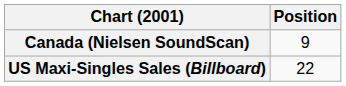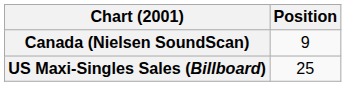 <table class="wikitable plainrowheaders" style="text-align:center">
 <tr>
 <th>Chart (2001)</th>
 <th>Position</th>
 </tr>
 <tr>
 <th scope="row">Canada (Nielsen SoundScan)</th>
 <td>9</td>
 </tr>
 <tr>
 <th scope="row">US Maxi-Singles Sales (<em>Billboard</em>)</th>
-<td>22</td>
+<td>25</td>
 </tr>
 </table>
